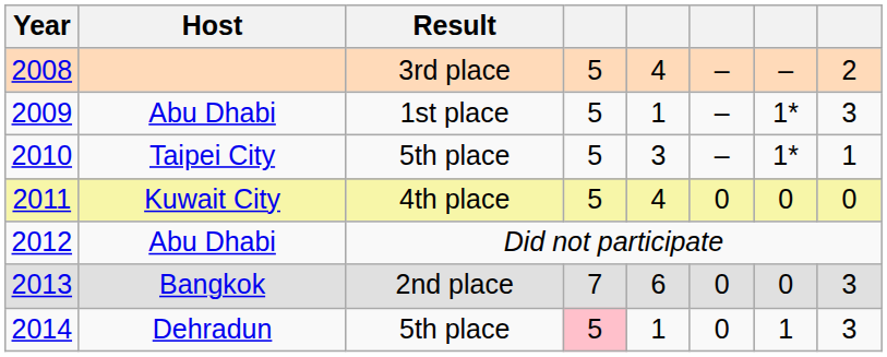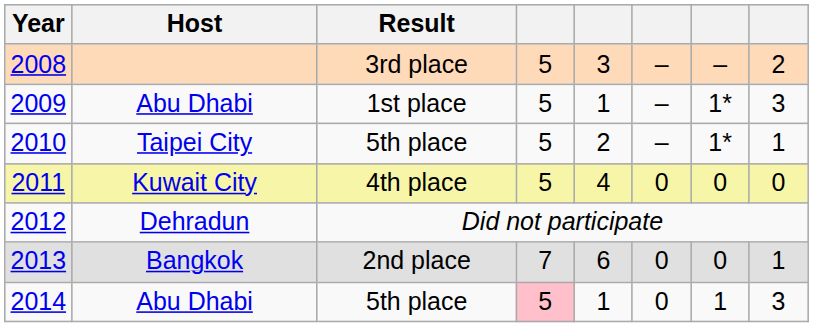 <table class="wikitable" style="text-align:center">
 <tr>
 <th width=30>Year</th>
 <th width=150>Host</th>
 <th width=120>Result</th>
 <th width=30></th>
 <th width=30></th>
 <th width=30></th>
 <th width=30></th>
 <th width=30></th>
 </tr>
 <tr style="background:#ffdab9;">
 <td><a href='#'>2008</a></td>
 <td></td>
 <td> 3rd place</td>
 <td>5</td>
-<td>4</td>
+<td>3</td>
 <td>–</td>
 <td>–</td>
 <td>2</td>
 </tr>
 <tr>
 <td><a href='#'>2009</a></td>
 <td> <a href='#'>Abu Dhabi</a></td>
 <td> 1st place</td>
 <td>5</td>
 <td>1</td>
 <td>–</td>
 <td>1*</td>
 <td>3</td>
 </tr>
 <tr>
 <td><a href='#'>2010</a></td>
 <td> <a href='#'>Taipei City</a></td>
 <td>5th place</td>
 <td>5</td>
-<td>3</td>
+<td>2</td>
 <td>–</td>
 <td>1*</td>
 <td>1</td>
 </tr>
 <tr style="background:#f7f6a8;">
 <td><a href='#'>2011</a></td>
 <td> <a href='#'>Kuwait City</a></td>
 <td>4th place</td>
 <td>5</td>
 <td>4</td>
 <td>0</td>
 <td>0</td>
 <td>0</td>
 </tr>
 <tr>
 <td><a href='#'>2012</a></td>
-<td> <a href='#'>Abu Dhabi</a></td>
+<td> <a href='#'>Dehradun</a></td>
 <td colspan=6><em>Did not participate</em></td>
 </tr>
 <tr style="background:#e0e0e0;">
 <td><a href='#'>2013</a></td>
 <td> <a href='#'>Bangkok</a></td>
 <td> 2nd place</td>
 <td>7</td>
 <td>6</td>
 <td>0</td>
 <td>0</td>
-<td>3</td>
+<td>1</td>
 </tr>
 <tr>
 <td><a href='#'>2014</a></td>
-<td> <a href='#'>Dehradun</a></td>
+<td> <a href='#'>Abu Dhabi</a></td>
 <td>5th place</td>
 <td style="background: pink;">5</td>
 <td>1</td>
 <td>0</td>
 <td>1</td>
 <td>3</td>
 </tr>
 </table>
